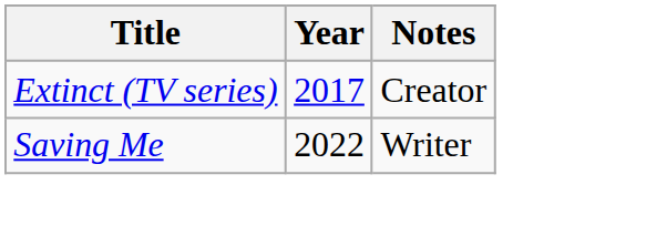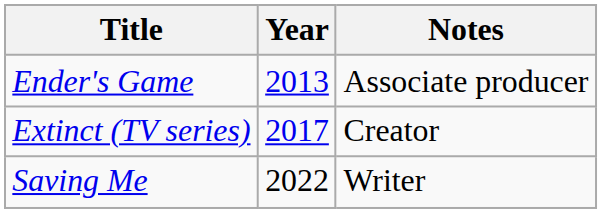 <table class="wikitable sortable">
 <tr>
 <th>Title</th>
 <th>Year</th>
 <th class="unsortable">Notes</th>
+</tr>
+<tr>
+<td><em><a href='#'>Ender's Game</a></em></td>
+<td><a href='#'>2013</a></td>
+<td>Associate producer</td>
 </tr>
 <tr>
 <td><em><a href='#'>Extinct (TV series)</a></em></td>
 <td><a href='#'>2017</a></td>
 <td>Creator</td>
 </tr>
 <tr>
 <td><em><a href='#'>Saving Me</a></em></td>
 <td>2022</td>
 <td>Writer</td>
 </tr>
 </table>
